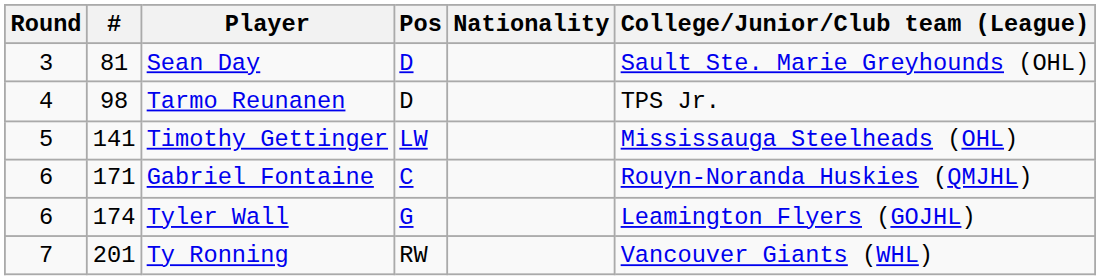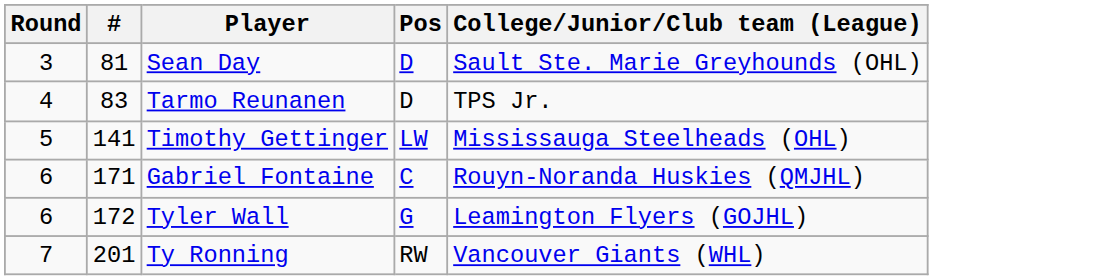 <table class="wikitable">
 <tr>
 <th>Round</th>
 <th>#</th>
 <th>Player</th>
 <th>Pos</th>
-<th>Nationality</th>
 <th>College/Junior/Club team (League)</th>
 </tr>
 <tr>
 <td style="text-align:center">3</td>
 <td style="text-align:center">81</td>
 <td><a href='#'>Sean Day</a></td>
 <td><a href='#'>D</a></td>
-<td></td>
 <td><a href='#'>Sault Ste. Marie Greyhounds</a> (OHL)</td>
 </tr>
 <tr>
 <td style="text-align:center">4</td>
-<td style="text-align:center">98</td>
+<td style="text-align:center">83</td>
 <td><a href='#'>Tarmo Reunanen</a></td>
 <td>D</td>
-<td></td>
 <td>TPS Jr.</td>
 </tr>
 <tr>
 <td style="text-align:center">5</td>
 <td style="text-align:center">141</td>
 <td><a href='#'>Timothy Gettinger</a></td>
 <td><a href='#'>LW</a></td>
-<td></td>
 <td><a href='#'>Mississauga Steelheads</a> (<a href='#'>OHL</a>)</td>
 </tr>
 <tr>
 <td style="text-align:center">6</td>
 <td style="text-align:center">171</td>
 <td><a href='#'>Gabriel Fontaine</a></td>
 <td><a href='#'>C</a></td>
-<td></td>
 <td><a href='#'>Rouyn-Noranda Huskies</a> (<a href='#'>QMJHL</a>)</td>
 </tr>
 <tr>
 <td style="text-align:center">6</td>
-<td style="text-align:center">174</td>
+<td style="text-align:center">172</td>
 <td><a href='#'>Tyler Wall</a></td>
 <td><a href='#'>G</a></td>
-<td></td>
 <td><a href='#'>Leamington Flyers</a> (<a href='#'>GOJHL</a>)</td>
 </tr>
 <tr>
 <td style="text-align:center">7</td>
 <td style="text-align:center">201</td>
 <td><a href='#'>Ty Ronning</a></td>
 <td>RW</td>
-<td></td>
 <td><a href='#'>Vancouver Giants</a> (<a href='#'>WHL</a>)</td>
 </tr>
 </table>
